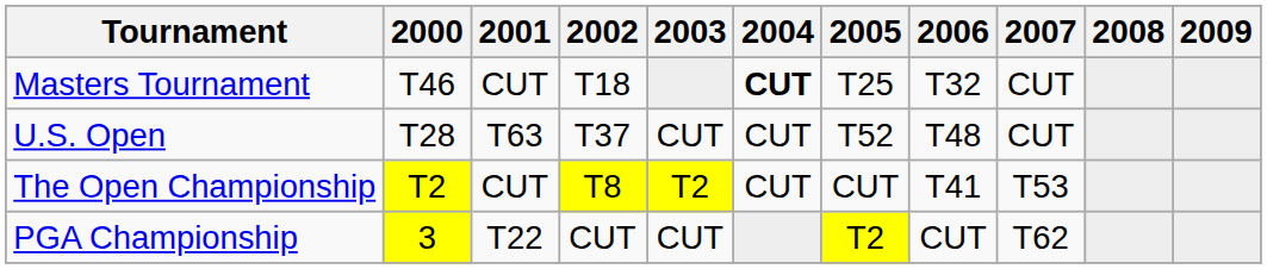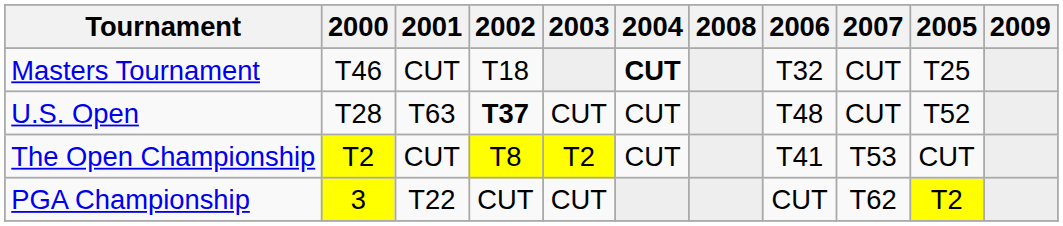 <table class="wikitable" style="font-size:95%;text-align:center;">
 <tr>
 <th>Tournament</th>
 <th>2000</th>
 <th>2001</th>
 <th>2002</th>
 <th>2003</th>
 <th>2004</th>
-<th>2005</th>
+<th>2008</th>
 <th>2006</th>
 <th>2007</th>
-<th>2008</th>
+<th>2005</th>
 <th>2009</th>
 </tr>
 <tr>
 <td align=left><a href='#'>Masters Tournament</a></td>
 <td>T46</td>
 <td>CUT</td>
 <td>T18</td>
 <td style="background:#eeeeee;"></td>
 <td><strong>CUT</strong></td>
-<td>T25</td>
+<td style="background:#eeeeee;"></td>
 <td>T32</td>
 <td>CUT</td>
-<td style="background:#eeeeee;"></td>
+<td>T25</td>
 <td style="background:#eeeeee;"></td>
 </tr>
 <tr>
 <td align=left><a href='#'>U.S. Open</a></td>
 <td>T28</td>
 <td>T63</td>
-<td>T37</td>
+<td><strong>T37</strong></td>
 <td>CUT</td>
 <td>CUT</td>
-<td>T52</td>
+<td style="background:#eeeeee;"></td>
 <td>T48</td>
 <td>CUT</td>
-<td style="background:#eeeeee;"></td>
+<td>T52</td>
 <td style="background:#eeeeee;"></td>
 </tr>
 <tr>
 <td align=left><a href='#'>The Open Championship</a></td>
 <td style="background:yellow;">T2</td>
 <td>CUT</td>
 <td style="background:yellow;">T8</td>
 <td style="background:yellow;">T2</td>
 <td>CUT</td>
-<td>CUT</td>
+<td style="background:#eeeeee;"></td>
 <td>T41</td>
 <td>T53</td>
-<td style="background:#eeeeee;"></td>
+<td>CUT</td>
 <td style="background:#eeeeee;"></td>
 </tr>
 <tr>
 <td align=left><a href='#'>PGA Championship</a></td>
 <td style="background:yellow;">3</td>
 <td>T22</td>
 <td>CUT</td>
 <td>CUT</td>
 <td style="background:#eeeeee;"></td>
-<td style="background:yellow;">T2</td>
+<td style="background:#eeeeee;"></td>
 <td>CUT</td>
 <td>T62</td>
-<td style="background:#eeeeee;"></td>
+<td style="background:yellow;">T2</td>
 <td style="background:#eeeeee;"></td>
 </tr>
 </table>
